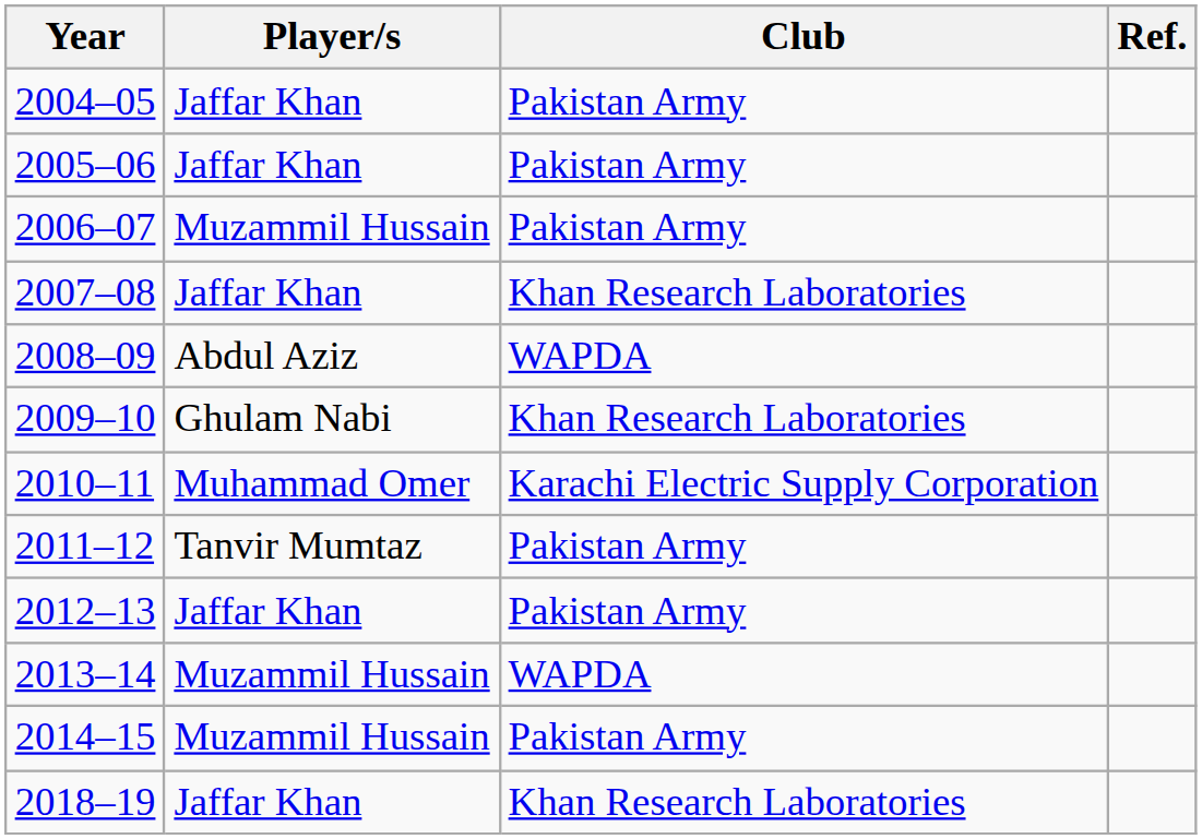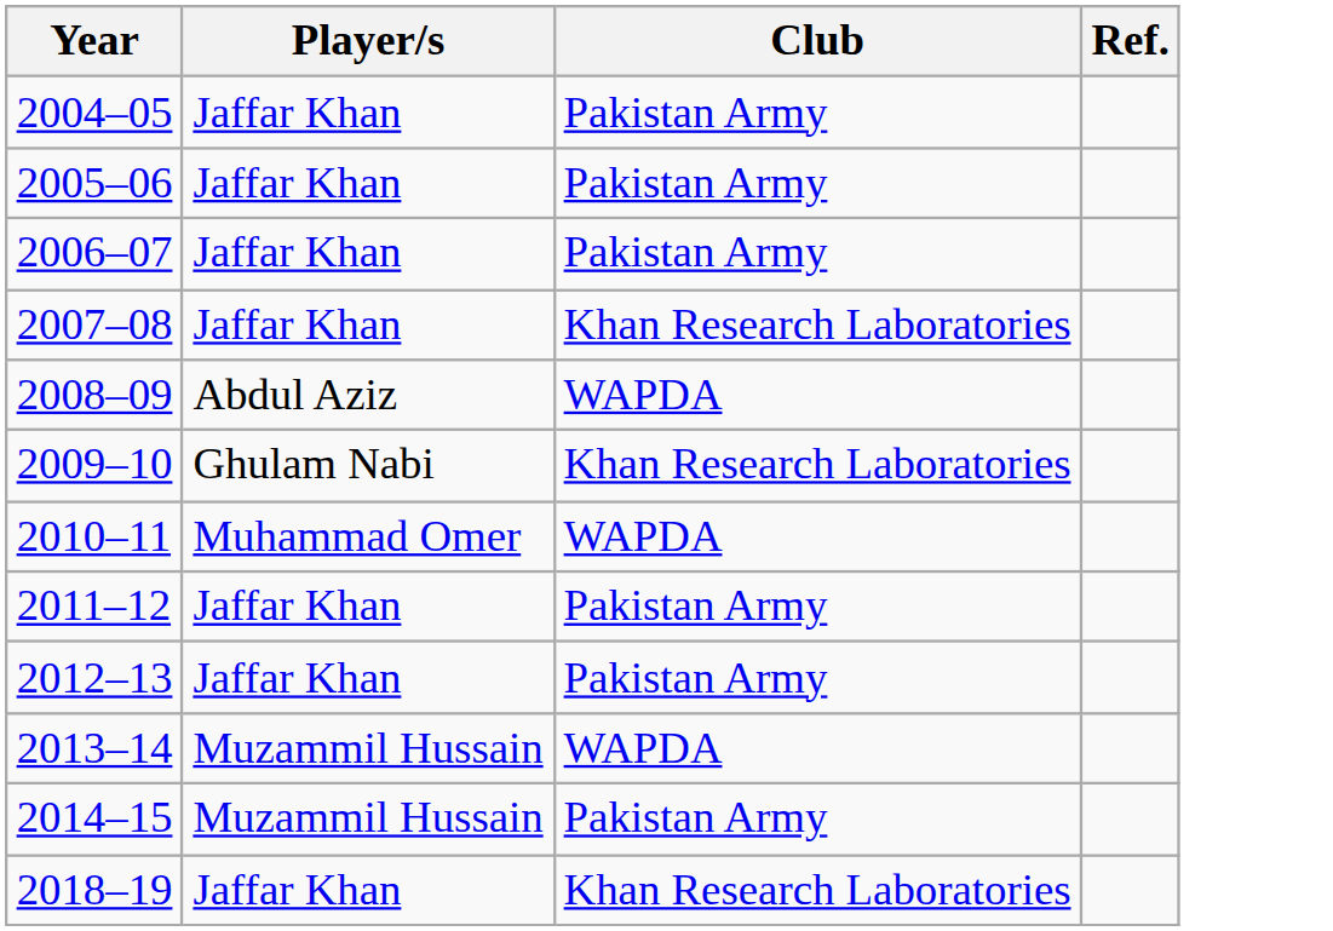 <table class="wikitable">
 <tr>
 <th>Year</th>
 <th>Player/s</th>
 <th>Club</th>
 <th>Ref.</th>
 </tr>
 <tr>
 <td><a href='#'>2004–05</a></td>
 <td style="text-align:left;"> <a href='#'>Jaffar Khan</a></td>
 <td><a href='#'>Pakistan Army</a></td>
 <td></td>
 </tr>
 <tr>
 <td><a href='#'>2005–06</a></td>
 <td style="text-align:left;"> <a href='#'>Jaffar Khan</a></td>
 <td><a href='#'>Pakistan Army</a></td>
 <td></td>
 </tr>
 <tr>
 <td><a href='#'>2006–07</a></td>
-<td style="text-align:left;"> <a href='#'>Muzammil Hussain</a></td>
+<td style="text-align:left;"> <a href='#'>Jaffar Khan</a></td>
 <td><a href='#'>Pakistan Army</a></td>
 <td></td>
 </tr>
 <tr>
 <td><a href='#'>2007–08</a></td>
 <td style="text-align:left;"> <a href='#'>Jaffar Khan</a></td>
 <td><a href='#'>Khan Research Laboratories</a></td>
 <td></td>
 </tr>
 <tr>
 <td><a href='#'>2008–09</a></td>
 <td style="text-align:left;"> Abdul Aziz</td>
 <td><a href='#'>WAPDA</a></td>
 <td></td>
 </tr>
 <tr>
 <td><a href='#'>2009–10</a></td>
 <td style="text-align:left;"> Ghulam Nabi</td>
 <td><a href='#'>Khan Research Laboratories</a></td>
 <td></td>
 </tr>
 <tr>
 <td><a href='#'>2010–11</a></td>
 <td style="text-align:left;"> <a href='#'>Muhammad Omer</a></td>
-<td><a href='#'>Karachi Electric Supply Corporation</a></td>
+<td><a href='#'>WAPDA</a></td>
 <td></td>
 </tr>
 <tr>
 <td><a href='#'>2011–12</a></td>
-<td style="text-align:left;"> Tanvir Mumtaz</td>
+<td style="text-align:left;"> <a href='#'>Jaffar Khan</a></td>
 <td><a href='#'>Pakistan Army</a></td>
 <td></td>
 </tr>
 <tr>
 <td><a href='#'>2012–13</a></td>
 <td style="text-align:left;"> <a href='#'>Jaffar Khan</a></td>
 <td><a href='#'>Pakistan Army</a></td>
 <td></td>
 </tr>
 <tr>
 <td><a href='#'>2013–14</a></td>
 <td style="text-align:left;"> <a href='#'>Muzammil Hussain</a></td>
 <td><a href='#'>WAPDA</a></td>
 <td></td>
 </tr>
 <tr>
 <td><a href='#'>2014–15</a></td>
 <td style="text-align:left;"> <a href='#'>Muzammil Hussain</a></td>
 <td><a href='#'>Pakistan Army</a></td>
 <td></td>
 </tr>
 <tr>
 <td><a href='#'>2018–19</a></td>
 <td style="text-align:left;"> <a href='#'>Jaffar Khan</a></td>
 <td><a href='#'>Khan Research Laboratories</a></td>
 <td></td>
 </tr>
 </table>
